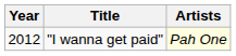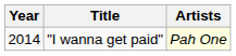 <table class="wikitable">
 <tr>
 <th>Year</th>
 <th>Title</th>
 <th>Artists</th>
 </tr>
 <tr>
-<td>2012</td>
+<td>2014</td>
 <td style="text-align:left;">"I wanna get paid"</td>
 <td style="background: lightyellow;"><em>Pah One</em></td>
 </tr>
 </table>
